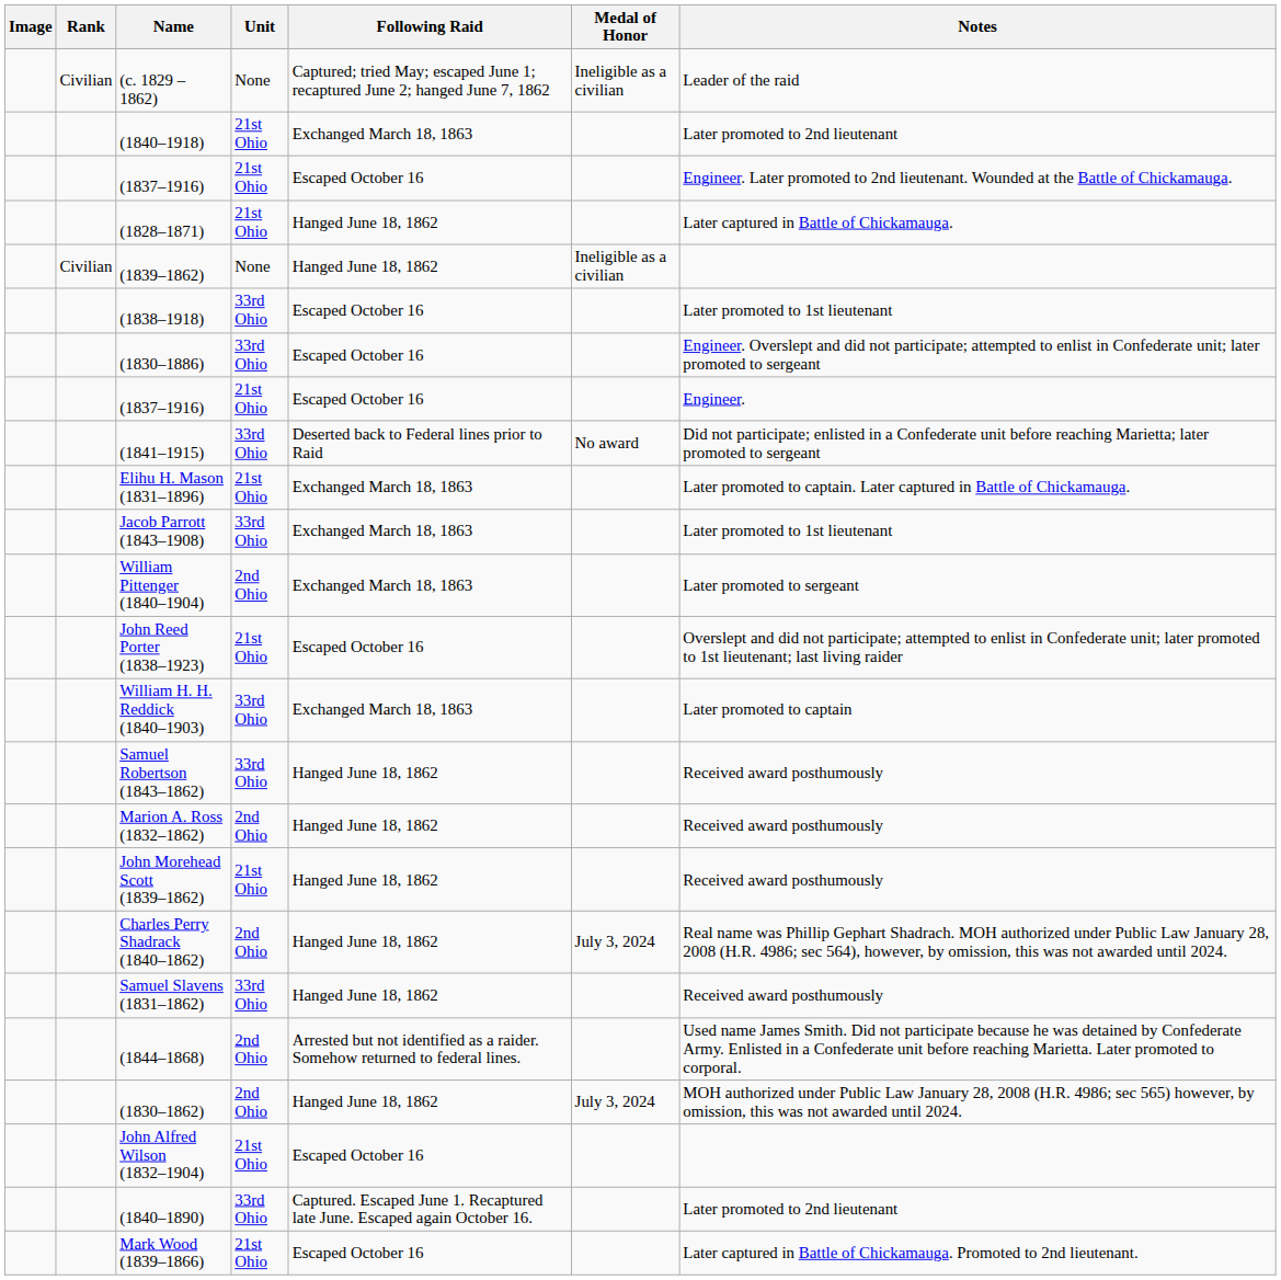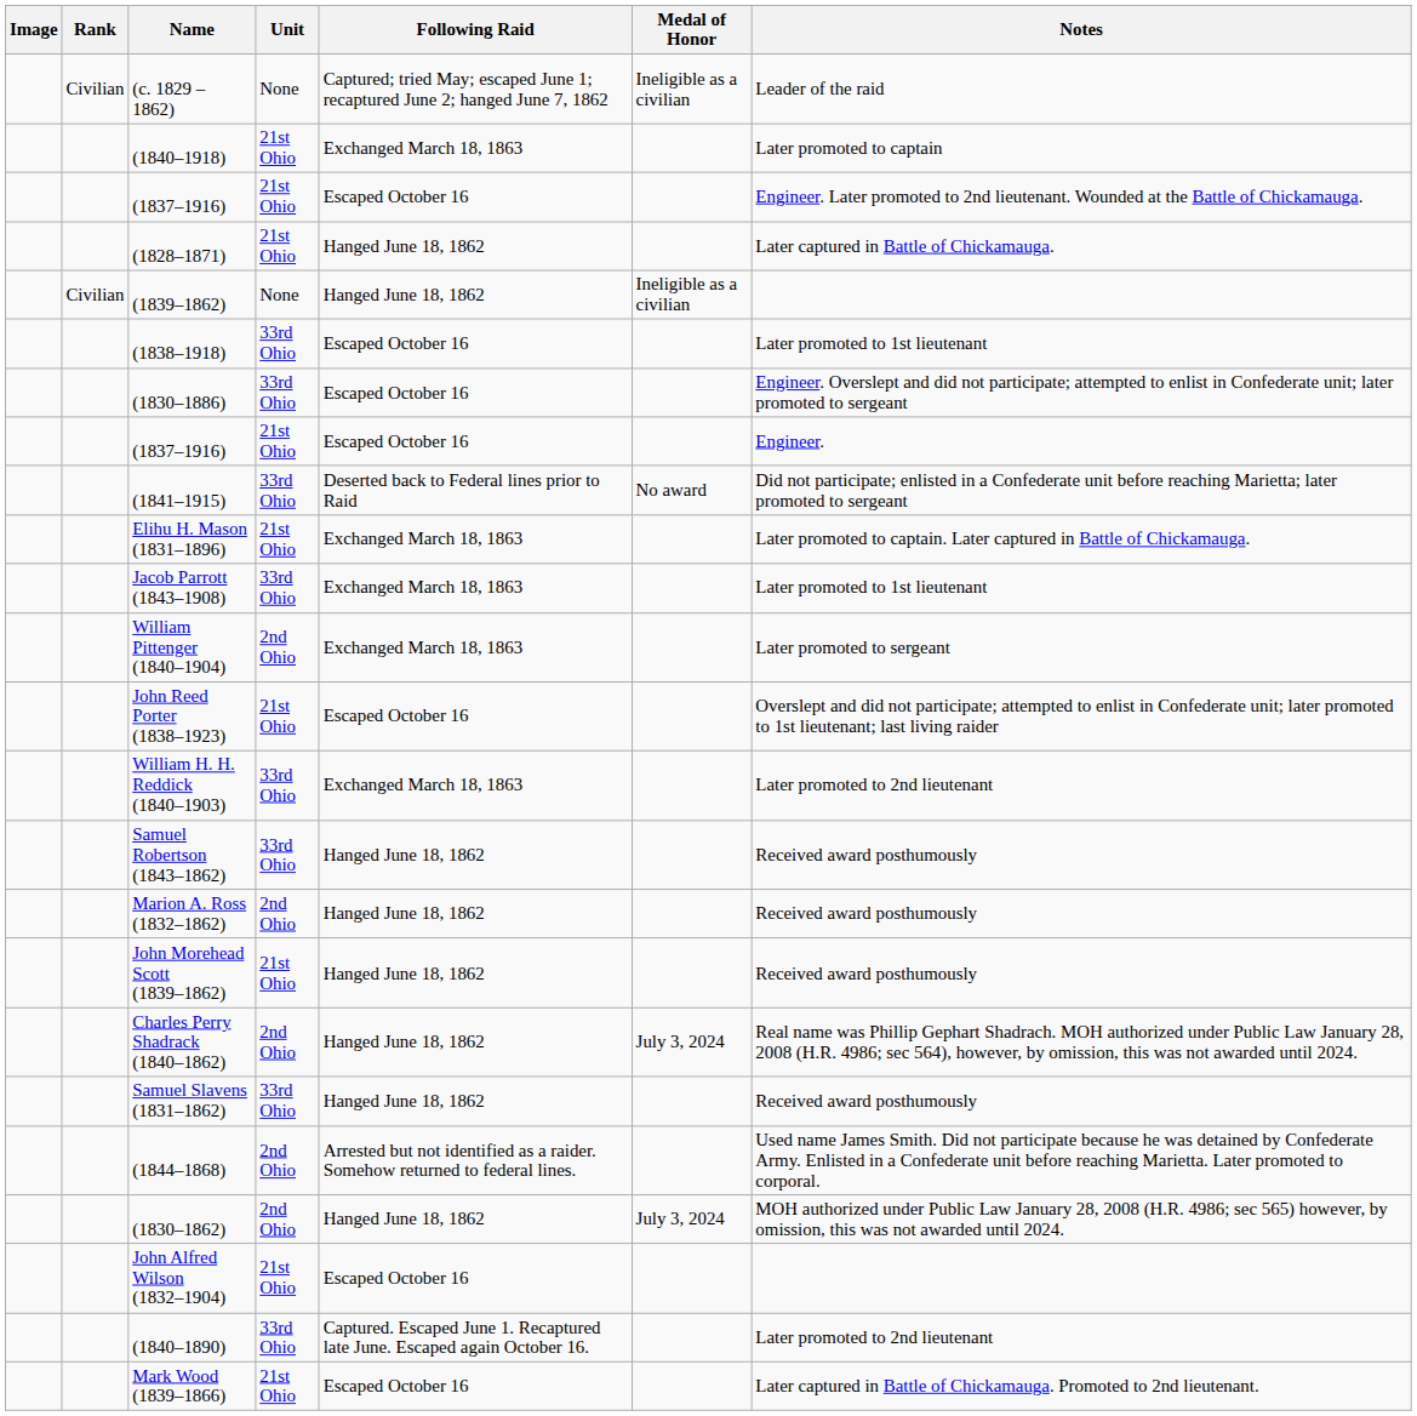 <table class="wikitable sortable">
 <tr>
 <th>Image</th>
 <th>Rank</th>
 <th>Name</th>
 <th>Unit</th>
 <th>Following Raid</th>
 <th>Medal of Honor</th>
 <th>Notes</th>
 </tr>
 <tr>
 <td></td>
 <td>Civilian</td>
 <td><br>(c. 1829 – 1862)</td>
 <td>None</td>
 <td>Captured; tried May; escaped June 1; recaptured June 2; hanged June 7, 1862</td>
 <td>Ineligible as a civilian</td>
 <td>Leader of the raid</td>
 </tr>
 <tr>
 <td></td>
 <td></td>
 <td><br>(1840–1918)</td>
 <td><a href='#'>21st Ohio</a></td>
 <td>Exchanged March 18, 1863</td>
 <td></td>
-<td>Later promoted to 2nd lieutenant</td>
+<td>Later promoted to captain</td>
 </tr>
 <tr>
 <td></td>
 <td></td>
 <td><br>(1837–1916)</td>
 <td><a href='#'>21st Ohio</a></td>
 <td>Escaped October 16</td>
 <td></td>
 <td><a href='#'>Engineer</a>. Later promoted to 2nd lieutenant. Wounded at the <a href='#'>Battle of Chickamauga</a>.</td>
 </tr>
 <tr>
 <td></td>
 <td></td>
 <td><br>(1828–1871)</td>
 <td><a href='#'>21st Ohio</a></td>
 <td>Hanged June 18, 1862</td>
 <td></td>
 <td>Later captured in <a href='#'>Battle of Chickamauga</a>.</td>
 </tr>
 <tr>
 <td></td>
 <td>Civilian</td>
 <td><br>(1839–1862)</td>
 <td>None</td>
 <td>Hanged June 18, 1862</td>
 <td>Ineligible as a civilian</td>
 <td></td>
 </tr>
 <tr>
 <td></td>
 <td></td>
 <td><br>(1838–1918)</td>
 <td><a href='#'>33rd Ohio</a></td>
 <td>Escaped October 16</td>
 <td></td>
 <td>Later promoted to 1st lieutenant</td>
 </tr>
 <tr>
 <td></td>
 <td></td>
 <td><br>(1830–1886)</td>
 <td><a href='#'>33rd Ohio</a></td>
 <td>Escaped October 16</td>
 <td></td>
 <td><a href='#'>Engineer</a>. Overslept and did not participate; attempted to enlist in Confederate unit; later promoted to sergeant</td>
 </tr>
 <tr>
 <td></td>
 <td></td>
 <td><br>(1837–1916)</td>
 <td><a href='#'>21st Ohio</a></td>
 <td>Escaped October 16</td>
 <td></td>
 <td><a href='#'>Engineer</a>.</td>
 </tr>
 <tr>
 <td></td>
 <td></td>
 <td><br>(1841–1915)</td>
 <td><a href='#'>33rd Ohio</a></td>
 <td>Deserted back to Federal lines prior to Raid</td>
 <td>No award</td>
 <td>Did not participate; enlisted in a Confederate unit before reaching Marietta; later promoted to sergeant</td>
 </tr>
 <tr>
 <td></td>
 <td></td>
 <td><a href='#'>Elihu H. Mason</a><br>(1831–1896)</td>
 <td><a href='#'>21st Ohio</a></td>
 <td>Exchanged March 18, 1863</td>
 <td></td>
 <td>Later promoted to captain. Later captured in <a href='#'>Battle of Chickamauga</a>.</td>
 </tr>
 <tr>
 <td></td>
 <td></td>
 <td><a href='#'>Jacob Parrott</a><br>(1843–1908)</td>
 <td><a href='#'>33rd Ohio</a></td>
 <td>Exchanged March 18, 1863</td>
 <td><br></td>
 <td>Later promoted to 1st lieutenant</td>
 </tr>
 <tr>
 <td></td>
 <td></td>
 <td><a href='#'>William Pittenger</a><br>(1840–1904)</td>
 <td><a href='#'>2nd Ohio</a><br></td>
 <td>Exchanged March 18, 1863</td>
 <td></td>
 <td>Later promoted to sergeant</td>
 </tr>
 <tr>
 <td></td>
 <td></td>
 <td><a href='#'>John Reed Porter</a><br>(1838–1923)</td>
 <td><a href='#'>21st Ohio</a></td>
 <td>Escaped October 16</td>
 <td></td>
 <td>Overslept and did not participate; attempted to enlist in Confederate unit; later promoted to 1st lieutenant; last living raider</td>
 </tr>
 <tr>
 <td></td>
 <td></td>
 <td><a href='#'>William H. H. Reddick</a><br>(1840–1903)</td>
 <td><a href='#'>33rd Ohio</a></td>
 <td>Exchanged March 18, 1863</td>
 <td></td>
-<td>Later promoted to captain</td>
+<td>Later promoted to 2nd lieutenant</td>
 </tr>
 <tr>
 <td></td>
 <td></td>
 <td><a href='#'>Samuel Robertson</a><br>(1843–1862)</td>
 <td><a href='#'>33rd Ohio</a></td>
 <td>Hanged June 18, 1862</td>
 <td></td>
 <td>Received award posthumously</td>
 </tr>
 <tr>
 <td></td>
 <td></td>
 <td><a href='#'>Marion A. Ross</a><br>(1832–1862)</td>
 <td><a href='#'>2nd Ohio</a></td>
 <td>Hanged June 18, 1862</td>
 <td></td>
 <td>Received award posthumously</td>
 </tr>
 <tr>
 <td></td>
 <td></td>
 <td><a href='#'>John Morehead Scott</a><br>(1839–1862)</td>
 <td><a href='#'>21st Ohio</a></td>
 <td>Hanged June 18, 1862</td>
 <td></td>
 <td>Received award posthumously</td>
 </tr>
 <tr>
 <td></td>
 <td></td>
 <td><a href='#'>Charles Perry Shadrack</a><br>(1840–1862)</td>
 <td><a href='#'>2nd Ohio</a></td>
 <td>Hanged June 18, 1862</td>
 <td>July 3, 2024</td>
 <td>Real name was Phillip Gephart Shadrach. MOH authorized under Public Law January 28, 2008 (H.R. 4986; sec 564), however, by omission, this was not awarded until 2024.</td>
 </tr>
 <tr>
 <td></td>
 <td></td>
 <td><a href='#'>Samuel Slavens</a><br>(1831–1862)</td>
 <td><a href='#'>33rd Ohio</a></td>
 <td>Hanged June 18, 1862</td>
 <td></td>
 <td>Received award posthumously</td>
 </tr>
 <tr>
 <td></td>
 <td></td>
 <td><br>(1844–1868)</td>
 <td><a href='#'>2nd Ohio</a></td>
 <td>Arrested but not identified as a raider. Somehow returned to federal lines.</td>
 <td></td>
 <td>Used name James Smith. Did not participate because he was detained by Confederate Army. Enlisted in a Confederate unit before reaching Marietta. Later promoted to corporal.</td>
 </tr>
 <tr>
 <td></td>
 <td></td>
 <td><br>(1830–1862)</td>
 <td><a href='#'>2nd Ohio</a></td>
 <td>Hanged June 18, 1862</td>
 <td>July 3, 2024</td>
 <td>MOH authorized under Public Law January 28, 2008 (H.R. 4986; sec 565) however, by omission, this was not awarded until 2024.</td>
 </tr>
 <tr>
 <td></td>
 <td></td>
 <td><a href='#'>John Alfred Wilson</a><br>(1832–1904)</td>
 <td><a href='#'>21st Ohio</a></td>
 <td>Escaped October 16</td>
 <td></td>
 <td></td>
 </tr>
 <tr>
 <td></td>
 <td></td>
 <td><br>(1840–1890)</td>
 <td><a href='#'>33rd Ohio</a></td>
 <td>Captured. Escaped June 1. Recaptured late June. Escaped again October 16.</td>
 <td></td>
 <td>Later promoted to 2nd lieutenant</td>
 </tr>
 <tr>
 <td></td>
 <td></td>
 <td><a href='#'>Mark Wood</a><br>(1839–1866)</td>
 <td><a href='#'>21st Ohio</a></td>
 <td>Escaped October 16</td>
 <td></td>
 <td>Later captured in <a href='#'>Battle of Chickamauga</a>. Promoted to 2nd lieutenant.</td>
 </tr>
 </table>
